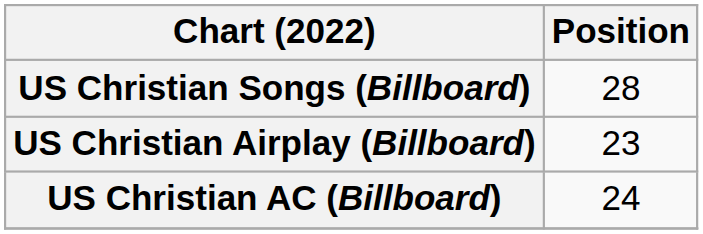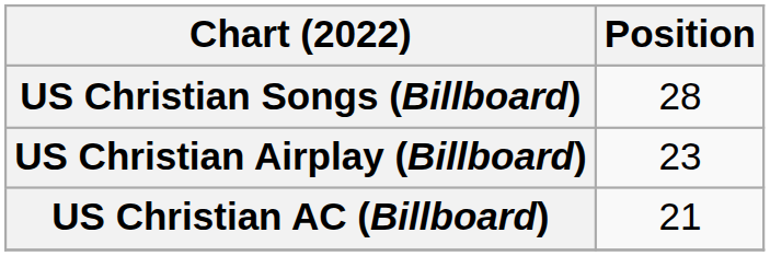 <table class="wikitable plainrowheaders" style="text-align:center">
 <tr>
 <th scope="col">Chart (2022)</th>
 <th scope="col">Position</th>
 </tr>
 <tr>
 <th scope="row">US Christian Songs (<em>Billboard</em>)</th>
 <td>28</td>
 </tr>
 <tr>
 <th scope="row">US Christian Airplay (<em>Billboard</em>)</th>
 <td>23</td>
 </tr>
 <tr>
 <th scope="row">US Christian AC (<em>Billboard</em>)</th>
-<td>24</td>
+<td>21</td>
 </tr>
 <tr>
 </tr>
 </table>
